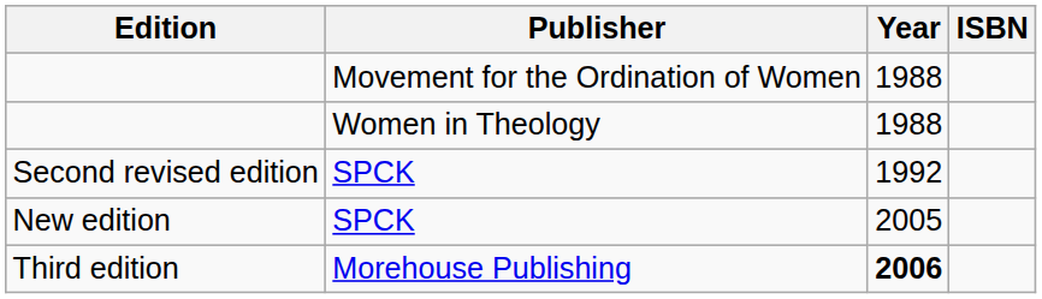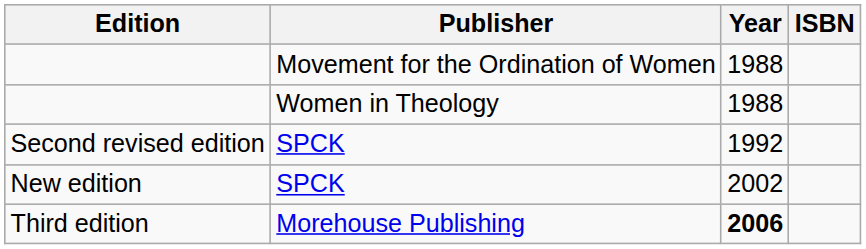 <table class="wikitable sortable">
 <tr>
 <th>Edition</th>
 <th>Publisher</th>
 <th>Year</th>
 <th>ISBN</th>
 </tr>
 <tr>
 <td></td>
 <td>Movement for the Ordination of Women</td>
 <td>1988</td>
 <td></td>
 </tr>
 <tr>
 <td></td>
 <td>Women in Theology</td>
 <td>1988</td>
 <td></td>
 </tr>
 <tr>
 <td>Second revised edition</td>
 <td><a href='#'>SPCK</a></td>
 <td>1992</td>
 <td></td>
 </tr>
 <tr>
 <td>New edition</td>
 <td><a href='#'>SPCK</a></td>
-<td>2005</td>
+<td>2002</td>
 <td></td>
 </tr>
 <tr>
 <td>Third edition</td>
 <td><a href='#'>Morehouse Publishing</a></td>
 <td><strong>2006</strong></td>
 <td></td>
 </tr>
 </table>
